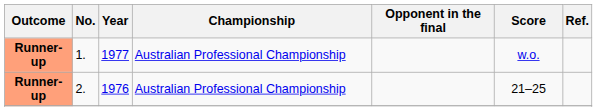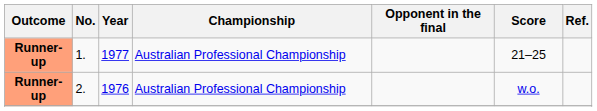 <table class="sortable wikitable plainrowheaders">
 <tr>
 <th scope="col" width="80">Outcome</th>
 <th scope="col" width="25">No.</th>
 <th scope="col" width="35">Year</th>
 <th scope="col" width="300">Championship</th>
 <th scope="col" width="150">Opponent in the final</th>
 <th scope="col" align="center" width="80"><strong>Score</strong></th>
 <th scope="col" class="unsortable" width="30">Ref.</th>
 </tr>
 <tr>
 <th scope="row" style="background:#ffa07a;">Runner-up</th>
 <td>1.</td>
 <td><a href='#'>1977</a></td>
 <td><a href='#'>Australian Professional Championship</a></td>
 <td></td>
-<td align="center"><a href='#'>w.o.</a></td>
+<td align="center">21–25</td>
 <td align="center"></td>
 </tr>
 <tr>
 <th scope="row" style="background:#ffa07a;">Runner-up</th>
 <td>2.</td>
 <td><a href='#'>1976</a></td>
 <td><a href='#'>Australian Professional Championship</a></td>
 <td></td>
-<td align="center">21–25</td>
+<td align="center"><a href='#'>w.o.</a></td>
 <td align="center"></td>
 </tr>
 <tr>
 </tr>
 <tr>
 </tr>
 </table>
